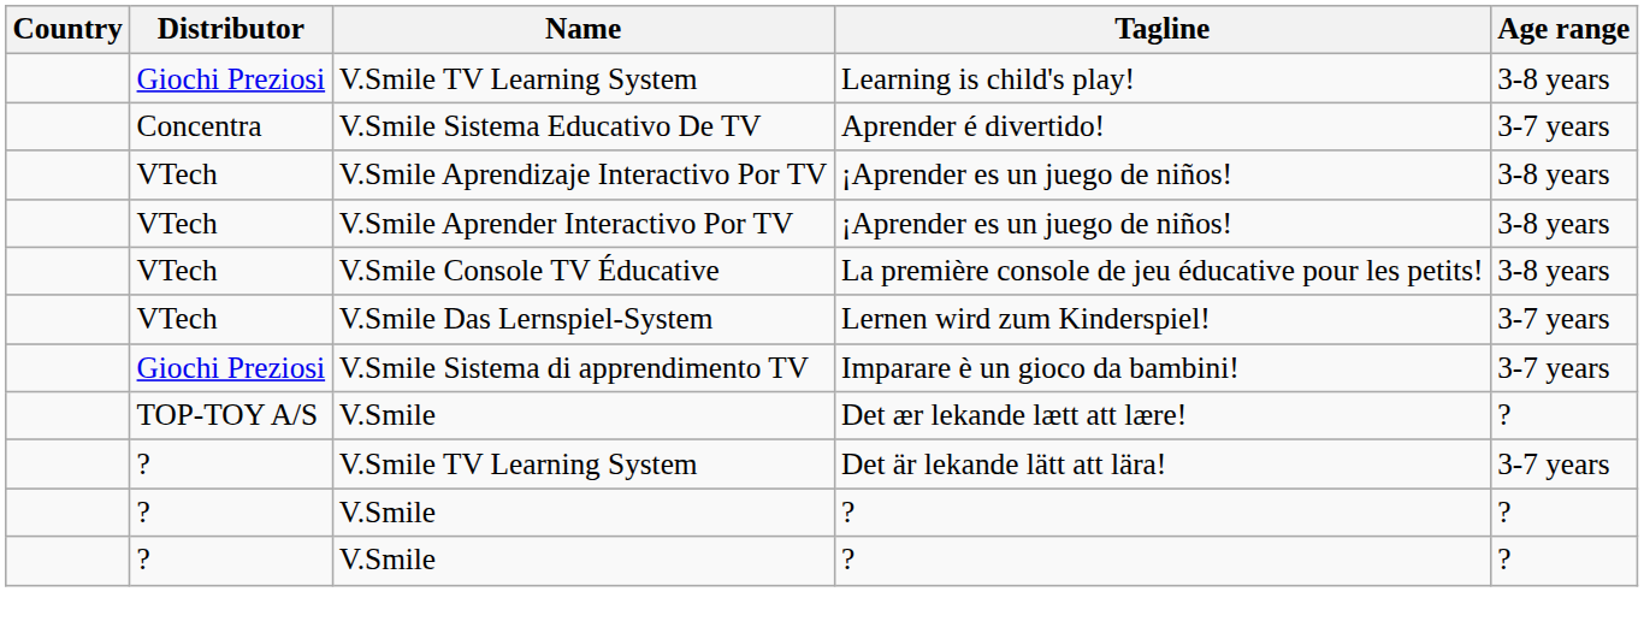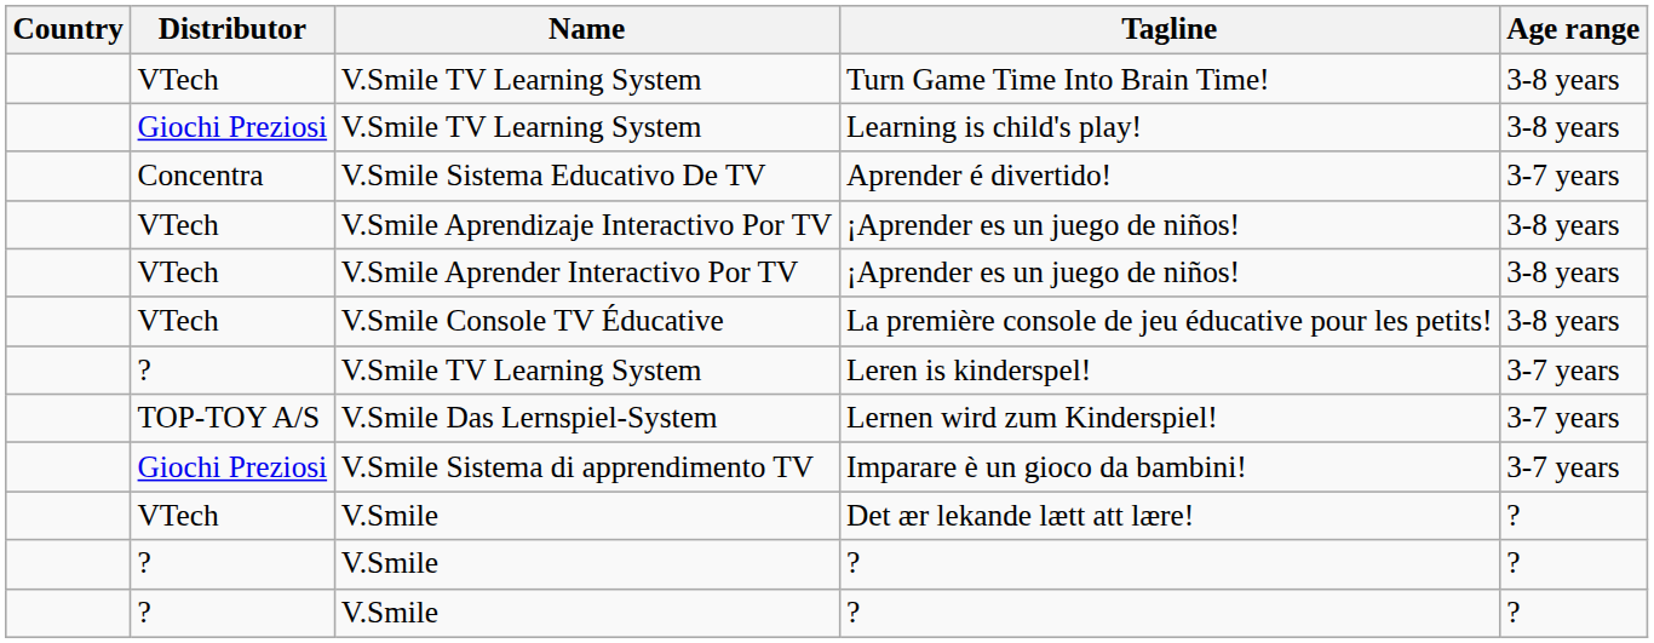 <table class="wikitable sortable" border="1">
 <tr>
 <th scope="col">Country</th>
 <th>Distributor</th>
 <th scope="col">Name</th>
 <th scope="col">Tagline</th>
 <th scope="col">Age range</th>
+</tr>
+<tr>
+<td></td>
+<td>VTech</td>
+<td>V.Smile TV Learning System</td>
+<td>Turn Game Time Into Brain Time!</td>
+<td>3-8 years</td>
 </tr>
 <tr>
 <td></td>
 <td><a href='#'>Giochi Preziosi</a></td>
 <td>V.Smile TV Learning System</td>
 <td>Learning is child's play!</td>
 <td>3-8 years</td>
 </tr>
 <tr>
 <td></td>
 <td>Concentra</td>
 <td>V.Smile Sistema Educativo De TV</td>
 <td>Aprender é divertido!</td>
 <td>3-7 years</td>
 </tr>
 <tr>
 <td></td>
 <td>VTech</td>
 <td>V.Smile Aprendizaje Interactivo Por TV</td>
 <td>¡Aprender es un juego de niños!</td>
 <td>3-8 years</td>
 </tr>
 <tr>
 <td></td>
 <td>VTech</td>
 <td>V.Smile Aprender Interactivo Por TV</td>
 <td>¡Aprender es un juego de niños!</td>
 <td>3-8 years</td>
 </tr>
 <tr>
 <td></td>
 <td>VTech</td>
 <td>V.Smile Console TV Éducative</td>
 <td>La première console de jeu éducative pour les petits!</td>
 <td>3-8 years</td>
 </tr>
 <tr>
 <td></td>
-<td>VTech</td>
+<td>?</td>
+<td>V.Smile TV Learning System</td>
+<td>Leren is kinderspel!</td>
+<td>3-7 years</td>
+</tr>
+<tr>
+<td></td>
+<td>TOP-TOY A/S</td>
 <td>V.Smile Das Lernspiel-System</td>
 <td>Lernen wird zum Kinderspiel!</td>
 <td>3-7 years</td>
 </tr>
 <tr>
 <td></td>
 <td><a href='#'>Giochi Preziosi</a></td>
 <td>V.Smile Sistema di apprendimento TV</td>
 <td>Imparare è un gioco da bambini!</td>
 <td>3-7 years</td>
 </tr>
 <tr>
 <td></td>
-<td>TOP-TOY A/S</td>
+<td>VTech</td>
 <td>V.Smile</td>
 <td>Det ær lekande lætt att lære!</td>
 <td>?</td>
-</tr>
-<tr>
-<td></td>
-<td>?</td>
-<td>V.Smile TV Learning System</td>
-<td>Det är lekande lätt att lära!</td>
-<td>3-7 years</td>
 </tr>
 <tr>
 <td></td>
 <td>?</td>
 <td>V.Smile</td>
 <td>?</td>
 <td>?</td>
 </tr>
 <tr>
 <td></td>
 <td>?</td>
 <td>V.Smile</td>
 <td>?</td>
 <td>?</td>
 </tr>
 </table>
